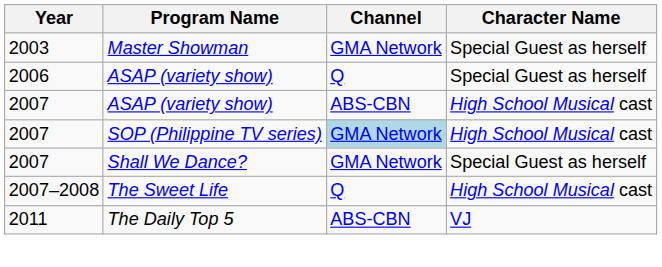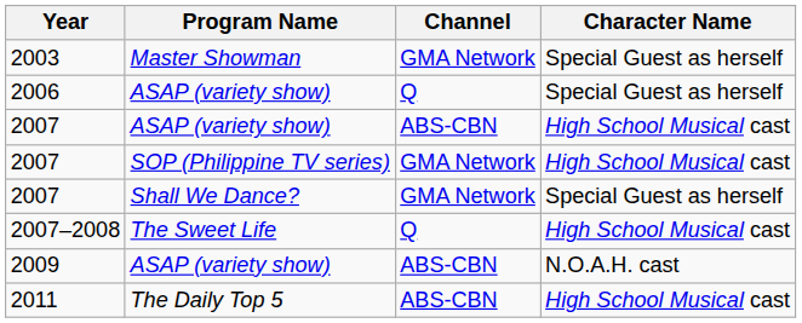 <table class="wikitable">
 <tr>
 <th>Year</th>
 <th>Program Name</th>
 <th>Channel</th>
 <th>Character Name</th>
 </tr>
 <tr>
 <td>2003</td>
 <td><em><a href='#'>Master Showman</a></em></td>
 <td><a href='#'>GMA Network</a></td>
 <td>Special Guest as herself</td>
 </tr>
 <tr>
 <td>2006</td>
 <td><em><a href='#'>ASAP (variety show)</a></em></td>
 <td><a href='#'>Q</a></td>
 <td>Special Guest as herself</td>
 </tr>
 <tr>
 <td>2007</td>
 <td><em><a href='#'>ASAP (variety show)</a></em></td>
 <td><a href='#'>ABS-CBN</a></td>
 <td><em><a href='#'>High School Musical</a></em> cast</td>
 </tr>
 <tr>
 <td>2007</td>
 <td><em><a href='#'>SOP (Philippine TV series)</a></em></td>
-<td style="background: lightblue;"><a href='#'>GMA Network</a></td>
+<td><a href='#'>GMA Network</a></td>
 <td><em><a href='#'>High School Musical</a></em> cast</td>
 </tr>
 <tr>
 <td>2007</td>
 <td><em><a href='#'>Shall We Dance?</a></em></td>
 <td><a href='#'>GMA Network</a></td>
 <td>Special Guest as herself</td>
 </tr>
 <tr>
 <td>2007–2008</td>
 <td><em><a href='#'>The Sweet Life</a></em></td>
 <td><a href='#'>Q</a></td>
 <td><em><a href='#'>High School Musical</a></em> cast</td>
 </tr>
 <tr>
+<td>2009</td>
+<td><em><a href='#'>ASAP (variety show)</a></em></td>
+<td><a href='#'>ABS-CBN</a></td>
+<td>N.O.A.H. cast</td>
+</tr>
+<tr>
 <td>2011</td>
 <td><em>The Daily Top 5</em></td>
 <td><a href='#'>ABS-CBN</a></td>
-<td><a href='#'>VJ</a></td>
+<td><em><a href='#'>High School Musical</a></em> cast</td>
 </tr>
 </table>
